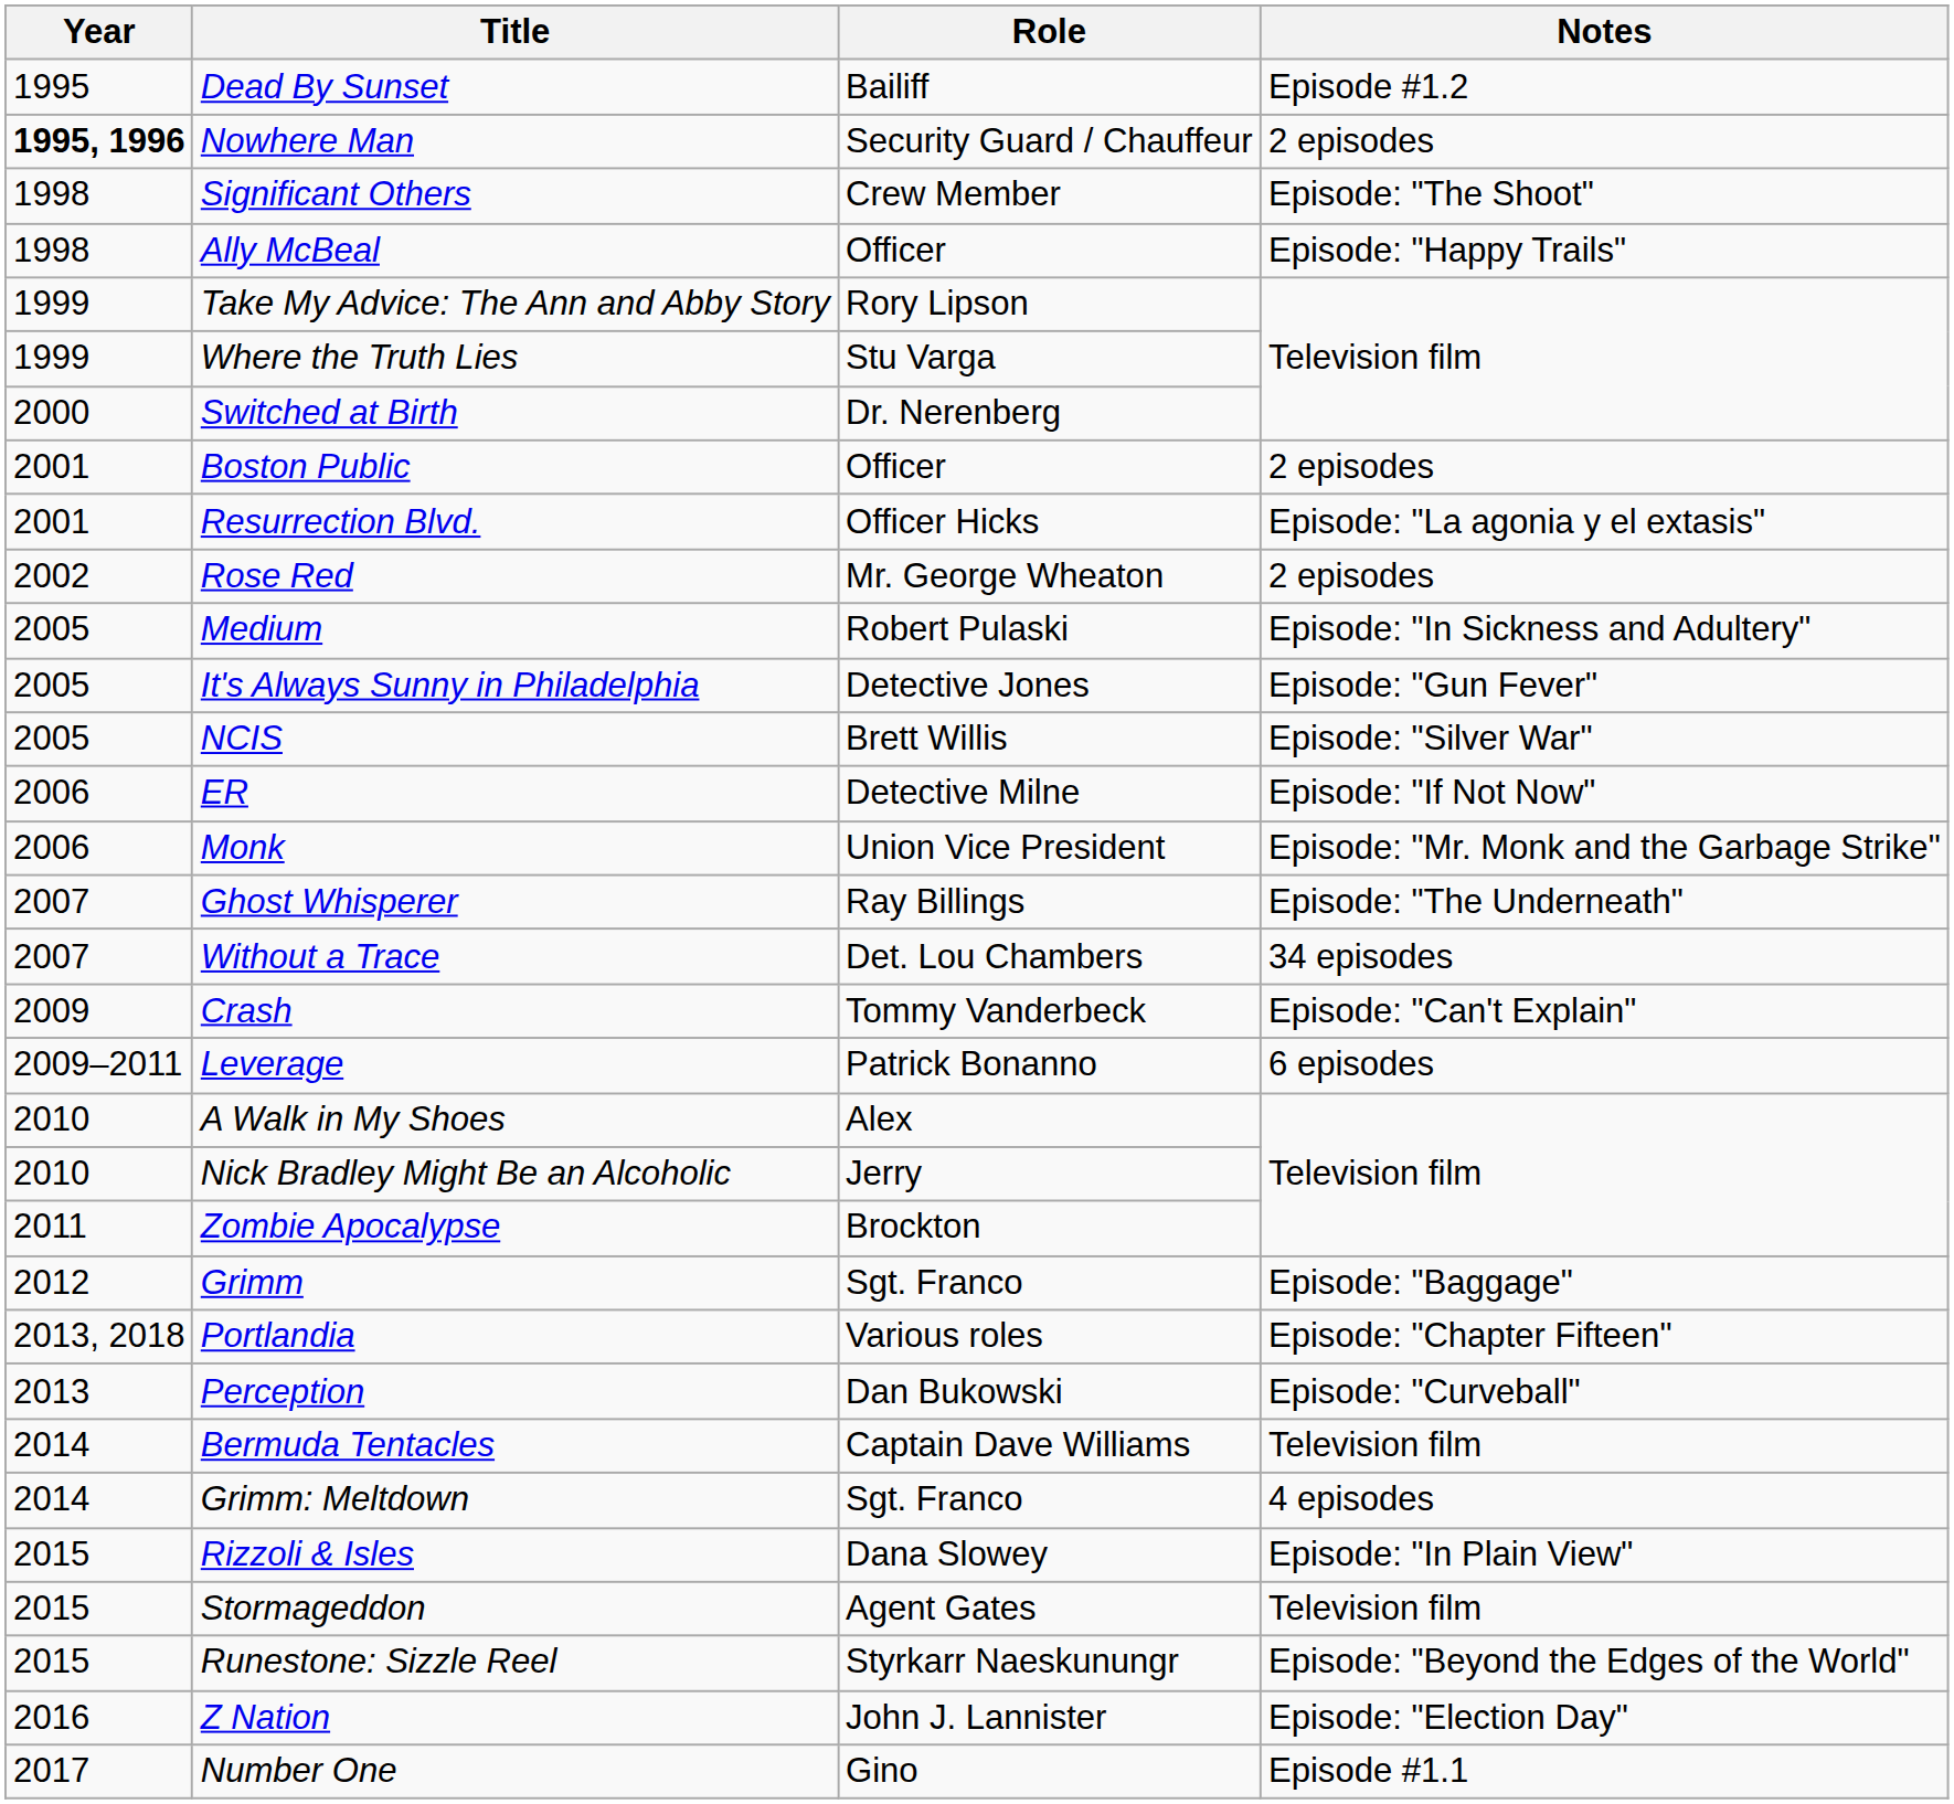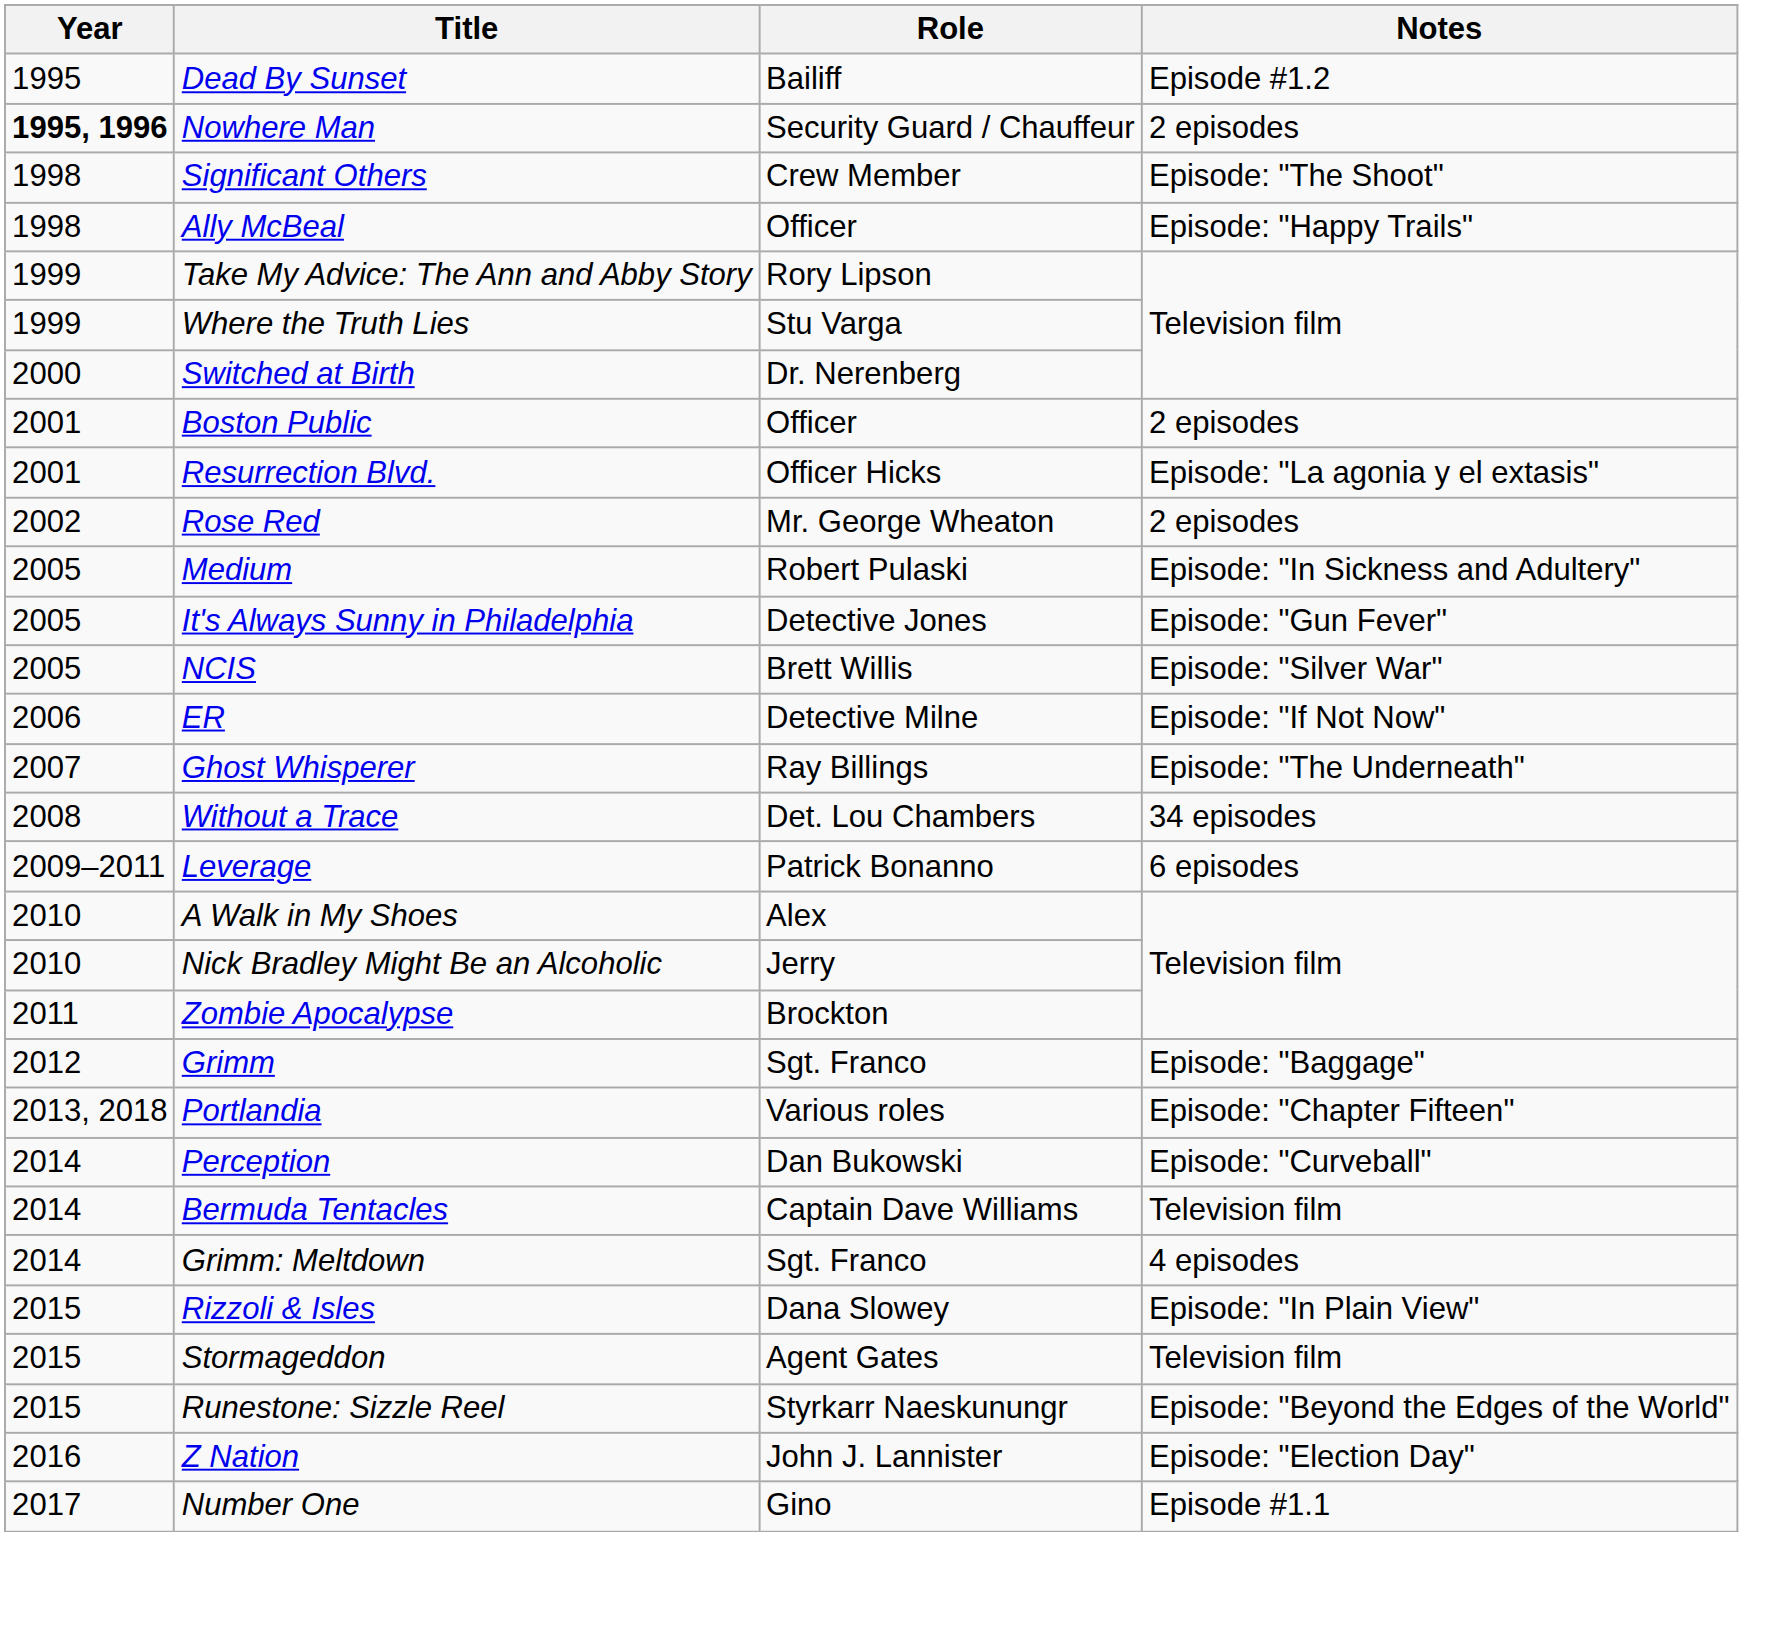 <table class="wikitable sortable">
 <tr>
 <th>Year</th>
 <th>Title</th>
 <th>Role</th>
 <th>Notes</th>
 </tr>
 <tr>
 <td>1995</td>
 <td><em><a href='#'>Dead By Sunset</a></em></td>
 <td>Bailiff</td>
 <td>Episode #1.2</td>
 </tr>
 <tr>
 <td><strong>1995, 1996</strong></td>
 <td><a href='#'><em>Nowhere Man</em></a></td>
 <td>Security Guard / Chauffeur</td>
 <td>2 episodes</td>
 </tr>
 <tr>
 <td>1998</td>
 <td><a href='#'><em>Significant Others</em></a></td>
 <td>Crew Member</td>
 <td>Episode: "The Shoot"</td>
 </tr>
 <tr>
 <td>1998</td>
 <td><em><a href='#'>Ally McBeal</a></em></td>
 <td>Officer</td>
 <td>Episode: "Happy Trails"</td>
 </tr>
 <tr>
 <td>1999</td>
 <td><em>Take My Advice: The Ann and Abby Story</em></td>
 <td>Rory Lipson</td>
 <td rowspan="3">Television film</td>
 </tr>
 <tr>
 <td>1999</td>
 <td><em>Where the Truth Lies</em></td>
 <td>Stu Varga</td>
 </tr>
 <tr>
 <td>2000</td>
 <td><a href='#'><em>Switched at Birth</em></a></td>
 <td>Dr. Nerenberg</td>
 </tr>
 <tr>
 <td>2001</td>
 <td><em><a href='#'>Boston Public</a></em></td>
 <td>Officer</td>
 <td>2 episodes</td>
 </tr>
 <tr>
 <td>2001</td>
 <td><em><a href='#'>Resurrection Blvd.</a></em></td>
 <td>Officer Hicks</td>
 <td>Episode: "La agonia y el extasis"</td>
 </tr>
 <tr>
 <td>2002</td>
 <td><a href='#'><em>Rose Red</em></a></td>
 <td>Mr. George Wheaton</td>
 <td>2 episodes</td>
 </tr>
 <tr>
 <td>2005</td>
 <td><a href='#'><em>Medium</em></a></td>
 <td>Robert Pulaski</td>
 <td>Episode: "In Sickness and Adultery"</td>
 </tr>
 <tr>
 <td>2005</td>
 <td><em><a href='#'>It's Always Sunny in Philadelphia</a></em></td>
 <td>Detective Jones</td>
 <td>Episode: "Gun Fever"</td>
 </tr>
 <tr>
 <td>2005</td>
 <td><a href='#'><em>NCIS</em></a></td>
 <td>Brett Willis</td>
 <td>Episode: "Silver War"</td>
 </tr>
 <tr>
 <td>2006</td>
 <td><a href='#'><em>ER</em></a></td>
 <td>Detective Milne</td>
 <td>Episode: "If Not Now"</td>
 </tr>
 <tr>
-<td>2006</td>
-<td><a href='#'><em>Monk</em></a></td>
-<td>Union Vice President</td>
-<td>Episode: "Mr. Monk and the Garbage Strike"</td>
-</tr>
-<tr>
 <td>2007</td>
 <td><em><a href='#'>Ghost Whisperer</a></em></td>
 <td>Ray Billings</td>
 <td>Episode: "The Underneath"</td>
 </tr>
 <tr>
-<td>2007</td>
+<td>2008</td>
 <td><em><a href='#'>Without a Trace</a></em></td>
 <td>Det. Lou Chambers</td>
 <td>34 episodes</td>
-</tr>
-<tr>
-<td>2009</td>
-<td><a href='#'><em>Crash</em></a></td>
-<td>Tommy Vanderbeck</td>
-<td>Episode: "Can't Explain"</td>
 </tr>
 <tr>
 <td>2009–2011</td>
 <td><a href='#'><em>Leverage</em></a></td>
 <td>Patrick Bonanno</td>
 <td>6 episodes</td>
 </tr>
 <tr>
 <td>2010</td>
 <td><em>A Walk in My Shoes</em></td>
 <td>Alex</td>
 <td rowspan="3">Television film</td>
 </tr>
 <tr>
 <td>2010</td>
 <td><em>Nick Bradley Might Be an Alcoholic</em></td>
 <td>Jerry</td>
 </tr>
 <tr>
 <td>2011</td>
 <td><a href='#'><em>Zombie Apocalypse</em></a></td>
 <td>Brockton</td>
 </tr>
 <tr>
 <td>2012</td>
 <td><a href='#'><em>Grimm</em></a></td>
 <td>Sgt. Franco</td>
 <td>Episode: "Baggage"</td>
 </tr>
 <tr>
 <td>2013, 2018</td>
 <td><em><a href='#'>Portlandia</a></em></td>
 <td>Various roles</td>
 <td>Episode: "Chapter Fifteen"</td>
 </tr>
 <tr>
-<td>2013</td>
+<td>2014</td>
 <td><a href='#'><em>Perception</em></a></td>
 <td>Dan Bukowski</td>
 <td>Episode: "Curveball"</td>
 </tr>
 <tr>
 <td>2014</td>
 <td><em><a href='#'>Bermuda Tentacles</a></em></td>
 <td>Captain Dave Williams</td>
 <td>Television film</td>
 </tr>
 <tr>
 <td>2014</td>
 <td><em>Grimm: Meltdown</em></td>
 <td>Sgt. Franco</td>
 <td>4 episodes</td>
 </tr>
 <tr>
 <td>2015</td>
 <td><em><a href='#'>Rizzoli & Isles</a></em></td>
 <td>Dana Slowey</td>
 <td>Episode: "In Plain View"</td>
 </tr>
 <tr>
 <td>2015</td>
 <td><em>Stormageddon</em></td>
 <td>Agent Gates</td>
 <td>Television film</td>
 </tr>
 <tr>
 <td>2015</td>
 <td><em>Runestone: Sizzle Reel</em></td>
 <td>Styrkarr Naeskunungr</td>
 <td>Episode: "Beyond the Edges of the World"</td>
 </tr>
 <tr>
 <td>2016</td>
 <td><em><a href='#'>Z Nation</a></em></td>
 <td>John J. Lannister</td>
 <td>Episode: "Election Day"</td>
 </tr>
 <tr>
 <td>2017</td>
 <td><em>Number One</em></td>
 <td>Gino</td>
 <td>Episode #1.1</td>
 </tr>
 </table>
